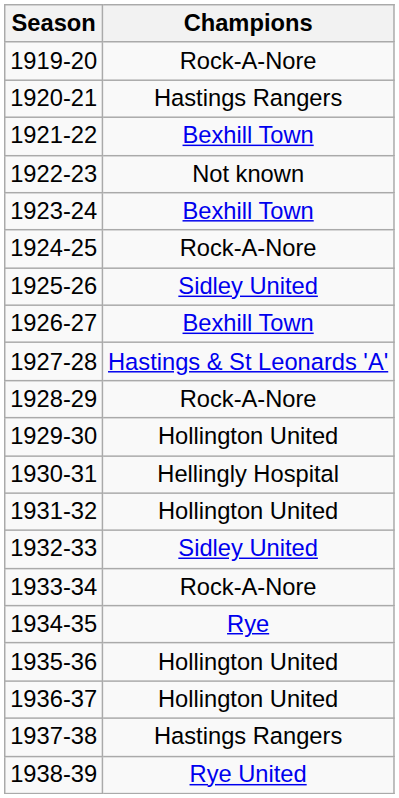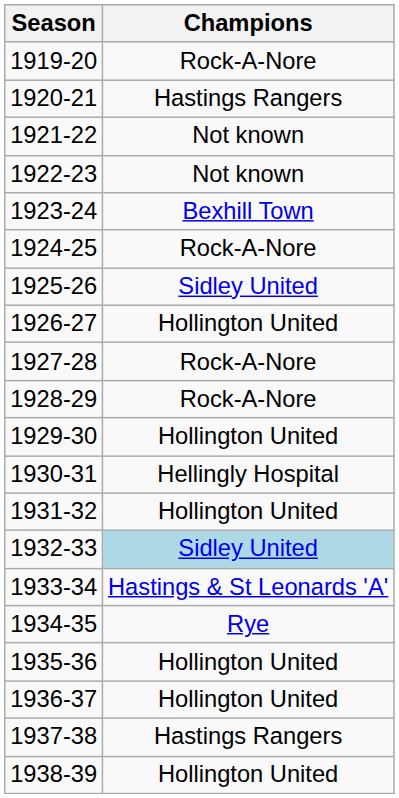 <table class="wikitable" style="text-align: center;">
 <tr>
 <th>Season</th>
 <th>Champions</th>
 </tr>
 <tr>
 <td>1919-20</td>
 <td>Rock-A-Nore</td>
 </tr>
 <tr>
 <td>1920-21</td>
 <td>Hastings Rangers</td>
 </tr>
 <tr>
 <td>1921-22</td>
-<td><a href='#'>Bexhill Town</a></td>
+<td>Not known</td>
 </tr>
 <tr>
 <td>1922-23</td>
 <td>Not known</td>
 </tr>
 <tr>
 <td>1923-24</td>
 <td><a href='#'>Bexhill Town</a></td>
 </tr>
 <tr>
 <td>1924-25</td>
 <td>Rock-A-Nore</td>
 </tr>
 <tr>
 <td>1925-26</td>
 <td><a href='#'>Sidley United</a></td>
 </tr>
 <tr>
 <td>1926-27</td>
-<td><a href='#'>Bexhill Town</a></td>
+<td>Hollington United</td>
 </tr>
 <tr>
 <td>1927-28</td>
-<td><a href='#'>Hastings & St Leonards 'A'</a></td>
+<td>Rock-A-Nore</td>
 </tr>
 <tr>
 <td>1928-29</td>
 <td>Rock-A-Nore</td>
 </tr>
 <tr>
 <td>1929-30</td>
 <td>Hollington United</td>
 </tr>
 <tr>
 <td>1930-31</td>
 <td>Hellingly Hospital</td>
 </tr>
 <tr>
 <td>1931-32</td>
 <td>Hollington United</td>
 </tr>
 <tr>
 <td>1932-33</td>
-<td><a href='#'>Sidley United</a></td>
+<td style="background: lightblue;"><a href='#'>Sidley United</a></td>
 </tr>
 <tr>
 <td>1933-34</td>
-<td>Rock-A-Nore</td>
+<td><a href='#'>Hastings & St Leonards 'A'</a></td>
 </tr>
 <tr>
 <td>1934-35</td>
 <td><a href='#'>Rye</a></td>
 </tr>
 <tr>
 <td>1935-36</td>
 <td>Hollington United</td>
 </tr>
 <tr>
 <td>1936-37</td>
 <td>Hollington United</td>
 </tr>
 <tr>
 <td>1937-38</td>
 <td>Hastings Rangers</td>
 </tr>
 <tr>
 <td>1938-39</td>
-<td><a href='#'>Rye United</a></td>
+<td>Hollington United</td>
 </tr>
 </table>
